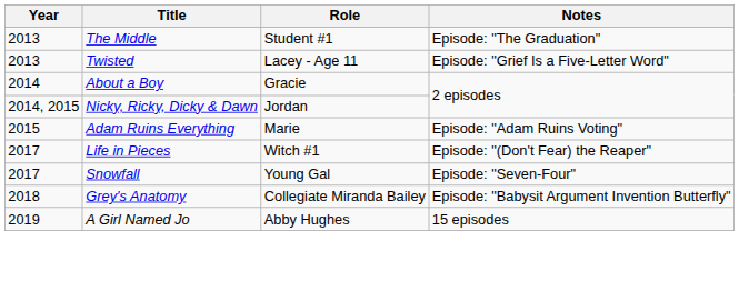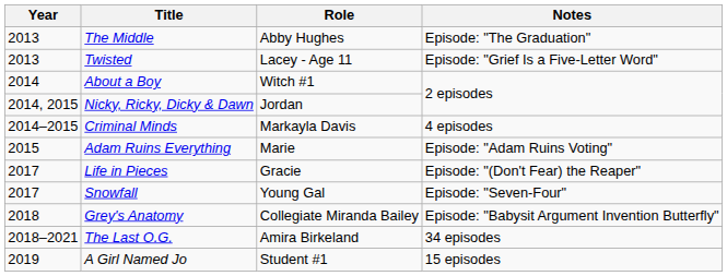 <table class="wikitable sortable">
 <tr>
 <th>Year</th>
 <th>Title</th>
 <th>Role</th>
 <th>Notes</th>
 </tr>
 <tr>
 <td>2013</td>
 <td><a href='#'><em>The Middle</em></a></td>
-<td>Student #1</td>
+<td>Abby Hughes</td>
 <td>Episode: "The Graduation"</td>
 </tr>
 <tr>
 <td>2013</td>
 <td><a href='#'><em>Twisted</em></a></td>
 <td>Lacey - Age 11</td>
 <td>Episode: "Grief Is a Five-Letter Word"</td>
 </tr>
 <tr>
 <td>2014</td>
 <td><a href='#'><em>About a Boy</em></a></td>
-<td>Gracie</td>
+<td>Witch #1</td>
 <td rowspan="2">2 episodes</td>
 </tr>
 <tr>
 <td>2014, 2015</td>
 <td><em><a href='#'>Nicky, Ricky, Dicky & Dawn</a></em></td>
 <td>Jordan</td>
+</tr>
+<tr>
+<td>2014–2015</td>
+<td><em><a href='#'>Criminal Minds</a></em></td>
+<td>Markayla Davis</td>
+<td>4 episodes</td>
 </tr>
 <tr>
 <td>2015</td>
 <td><em><a href='#'>Adam Ruins Everything</a></em></td>
 <td>Marie</td>
 <td>Episode: "Adam Ruins Voting"</td>
 </tr>
 <tr>
 <td>2017</td>
 <td><em><a href='#'>Life in Pieces</a></em></td>
-<td>Witch #1</td>
+<td>Gracie</td>
 <td>Episode: "(Don't Fear) the Reaper"</td>
 </tr>
 <tr>
 <td>2017</td>
 <td><a href='#'><em>Snowfall</em></a></td>
 <td>Young Gal</td>
 <td>Episode: "Seven-Four"</td>
 </tr>
 <tr>
 <td>2018</td>
 <td><em><a href='#'>Grey's Anatomy</a></em></td>
 <td>Collegiate Miranda Bailey</td>
 <td>Episode: "Babysit Argument Invention Butterfly"</td>
 </tr>
 <tr>
+<td>2018–2021</td>
+<td><em><a href='#'>The Last O.G.</a></em></td>
+<td>Amira Birkeland</td>
+<td>34 episodes</td>
+</tr>
+<tr>
 <td>2019</td>
 <td><em>A Girl Named Jo</em></td>
-<td>Abby Hughes</td>
+<td>Student #1</td>
 <td>15 episodes</td>
 </tr>
 </table>
